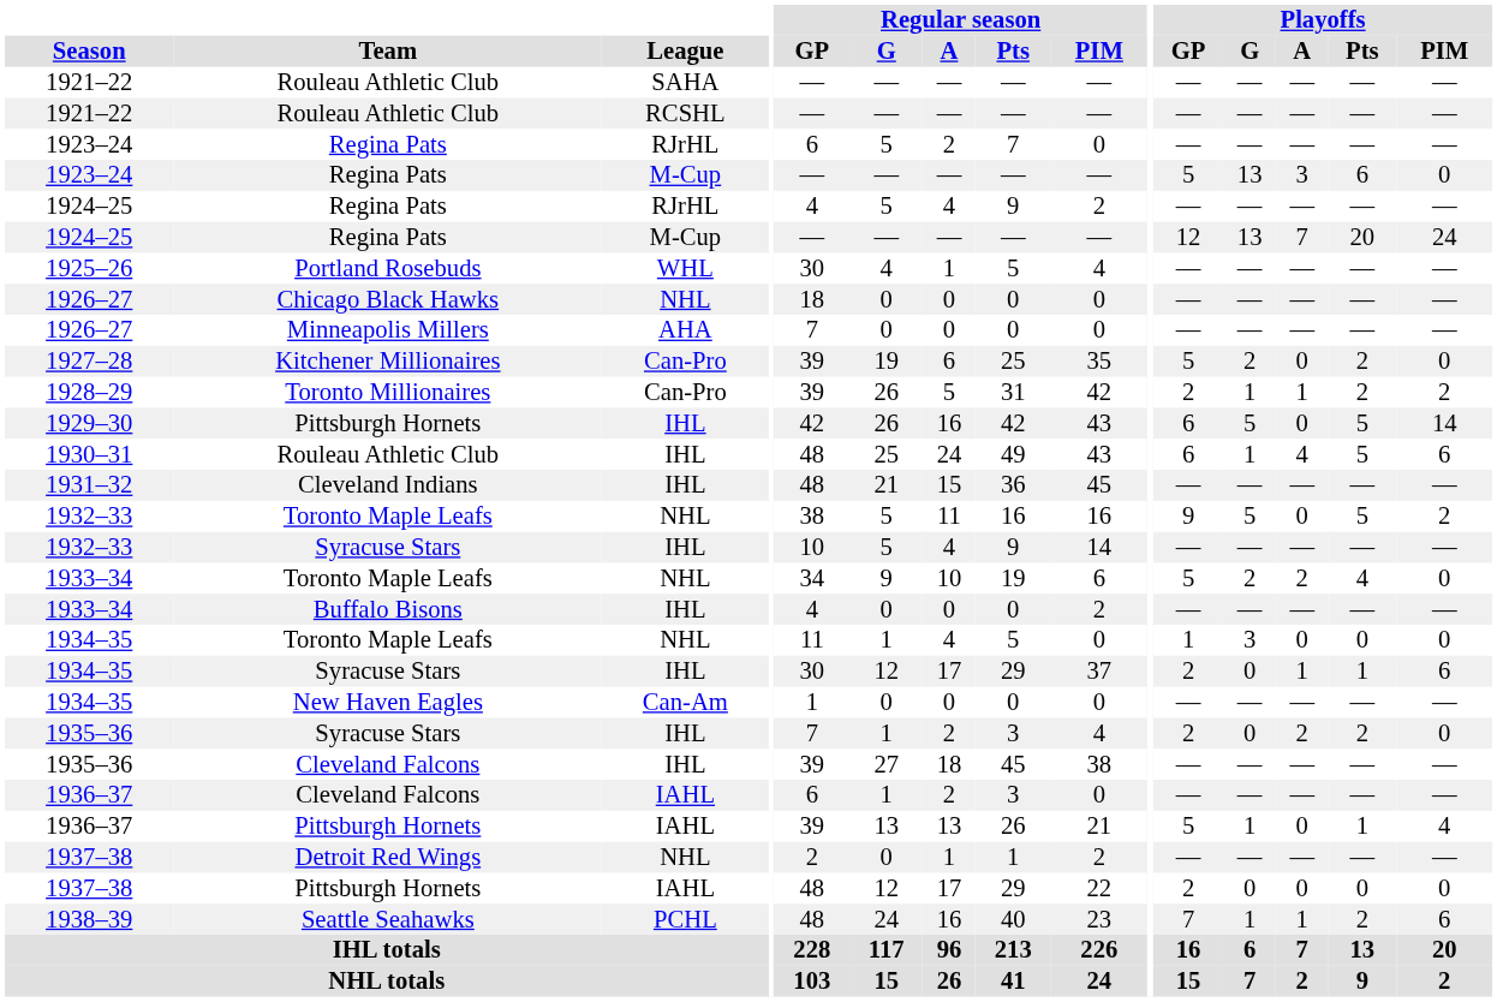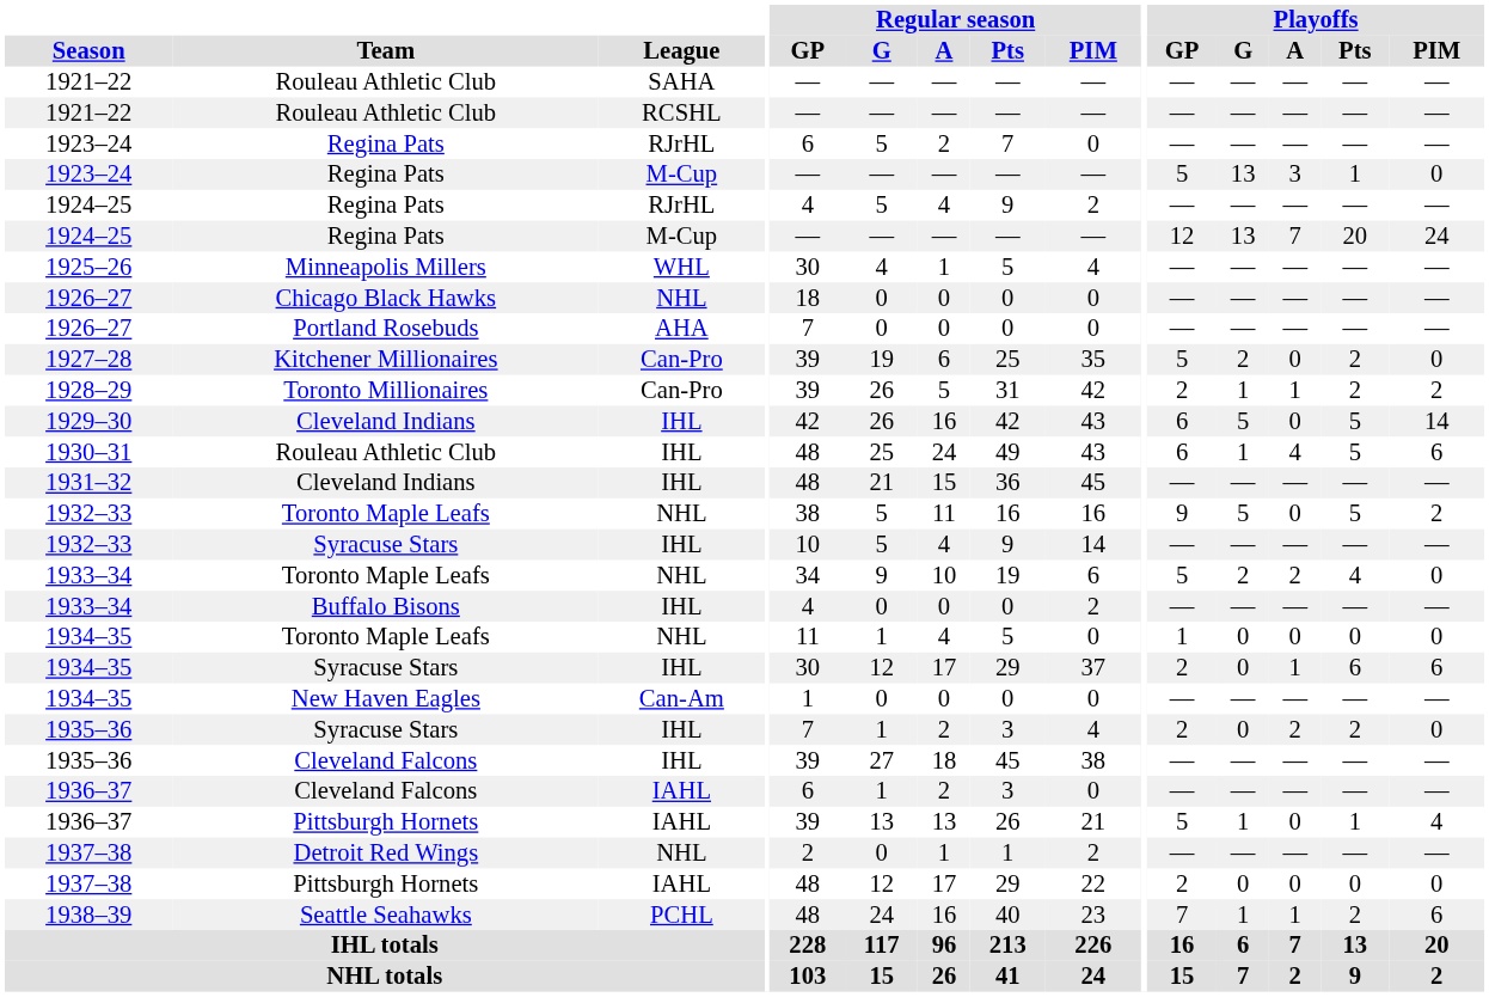 <table border="0" cellpadding="1" cellspacing="0" style="text-align:center; width:60em">
 <tr bgcolor="#e0e0e0">
 <th colspan="3" bgcolor="#ffffff"></th>
 <th rowspan="100" bgcolor="#ffffff"></th>
 <th colspan="5"><a href='#'>Regular season</a></th>
 <th rowspan="100" bgcolor="#ffffff"></th>
 <th colspan="5"><a href='#'>Playoffs</a></th>
 </tr>
 <tr bgcolor="#e0e0e0">
 <th><a href='#'>Season</a></th>
 <th>Team</th>
 <th>League</th>
 <th>GP</th>
 <th><a href='#'>G</a></th>
 <th><a href='#'>A</a></th>
 <th><a href='#'>Pts</a></th>
 <th><a href='#'>PIM</a></th>
 <th>GP</th>
 <th>G</th>
 <th>A</th>
 <th>Pts</th>
 <th>PIM</th>
 </tr>
 <tr>
 <td>1921–22</td>
 <td>Rouleau Athletic Club</td>
 <td>SAHA</td>
 <td>—</td>
 <td>—</td>
 <td>—</td>
 <td>—</td>
 <td>—</td>
 <td>—</td>
 <td>—</td>
 <td>—</td>
 <td>—</td>
 <td>—</td>
 </tr>
 <tr bgcolor="#f0f0f0">
 <td>1921–22</td>
 <td>Rouleau Athletic Club</td>
 <td>RCSHL</td>
 <td>—</td>
 <td>—</td>
 <td>—</td>
 <td>—</td>
 <td>—</td>
 <td>—</td>
 <td>—</td>
 <td>—</td>
 <td>—</td>
 <td>—</td>
 </tr>
 <tr>
 <td>1923–24</td>
 <td><a href='#'>Regina Pats</a></td>
 <td>RJrHL</td>
 <td>6</td>
 <td>5</td>
 <td>2</td>
 <td>7</td>
 <td>0</td>
 <td>—</td>
 <td>—</td>
 <td>—</td>
 <td>—</td>
 <td>—</td>
 </tr>
 <tr bgcolor="#f0f0f0">
 <td><a href='#'>1923–24</a></td>
 <td>Regina Pats</td>
 <td><a href='#'>M-Cup</a></td>
 <td>—</td>
 <td>—</td>
 <td>—</td>
 <td>—</td>
 <td>—</td>
 <td>5</td>
 <td>13</td>
 <td>3</td>
-<td>6</td>
+<td>1</td>
 <td>0</td>
 </tr>
 <tr>
 <td>1924–25</td>
 <td>Regina Pats</td>
 <td>RJrHL</td>
 <td>4</td>
 <td>5</td>
 <td>4</td>
 <td>9</td>
 <td>2</td>
 <td>—</td>
 <td>—</td>
 <td>—</td>
 <td>—</td>
 <td>—</td>
 </tr>
 <tr bgcolor="#f0f0f0">
 <td><a href='#'>1924–25</a></td>
 <td>Regina Pats</td>
 <td>M-Cup</td>
 <td>—</td>
 <td>—</td>
 <td>—</td>
 <td>—</td>
 <td>—</td>
 <td>12</td>
 <td>13</td>
 <td>7</td>
 <td>20</td>
 <td>24</td>
 </tr>
 <tr>
 <td><a href='#'>1925–26</a></td>
-<td><a href='#'>Portland Rosebuds</a></td>
+<td><a href='#'>Minneapolis Millers</a></td>
 <td><a href='#'>WHL</a></td>
 <td>30</td>
 <td>4</td>
 <td>1</td>
 <td>5</td>
 <td>4</td>
 <td>—</td>
 <td>—</td>
 <td>—</td>
 <td>—</td>
 <td>—</td>
 </tr>
 <tr bgcolor="#f0f0f0">
 <td><a href='#'>1926–27</a></td>
 <td><a href='#'>Chicago Black Hawks</a></td>
 <td><a href='#'>NHL</a></td>
 <td>18</td>
 <td>0</td>
 <td>0</td>
 <td>0</td>
 <td>0</td>
 <td>—</td>
 <td>—</td>
 <td>—</td>
 <td>—</td>
 <td>—</td>
 </tr>
 <tr>
 <td><a href='#'>1926–27</a></td>
-<td><a href='#'>Minneapolis Millers</a></td>
+<td><a href='#'>Portland Rosebuds</a></td>
 <td><a href='#'>AHA</a></td>
 <td>7</td>
 <td>0</td>
 <td>0</td>
 <td>0</td>
 <td>0</td>
 <td>—</td>
 <td>—</td>
 <td>—</td>
 <td>—</td>
 <td>—</td>
 </tr>
 <tr bgcolor="#f0f0f0">
 <td><a href='#'>1927–28</a></td>
 <td><a href='#'>Kitchener Millionaires</a></td>
 <td><a href='#'>Can-Pro</a></td>
 <td>39</td>
 <td>19</td>
 <td>6</td>
 <td>25</td>
 <td>35</td>
 <td>5</td>
 <td>2</td>
 <td>0</td>
 <td>2</td>
 <td>0</td>
 </tr>
 <tr>
 <td><a href='#'>1928–29</a></td>
 <td><a href='#'>Toronto Millionaires</a></td>
 <td>Can-Pro</td>
 <td>39</td>
 <td>26</td>
 <td>5</td>
 <td>31</td>
 <td>42</td>
 <td>2</td>
 <td>1</td>
 <td>1</td>
 <td>2</td>
 <td>2</td>
 </tr>
 <tr bgcolor="#f0f0f0">
 <td><a href='#'>1929–30</a></td>
-<td>Pittsburgh Hornets</td>
+<td><a href='#'>Cleveland Indians</a></td>
 <td><a href='#'>IHL</a></td>
 <td>42</td>
 <td>26</td>
 <td>16</td>
 <td>42</td>
 <td>43</td>
 <td>6</td>
 <td>5</td>
 <td>0</td>
 <td>5</td>
 <td>14</td>
 </tr>
 <tr>
 <td><a href='#'>1930–31</a></td>
 <td>Rouleau Athletic Club</td>
 <td>IHL</td>
 <td>48</td>
 <td>25</td>
 <td>24</td>
 <td>49</td>
 <td>43</td>
 <td>6</td>
 <td>1</td>
 <td>4</td>
 <td>5</td>
 <td>6</td>
 </tr>
 <tr bgcolor="#f0f0f0">
 <td><a href='#'>1931–32</a></td>
 <td>Cleveland Indians</td>
 <td>IHL</td>
 <td>48</td>
 <td>21</td>
 <td>15</td>
 <td>36</td>
 <td>45</td>
 <td>—</td>
 <td>—</td>
 <td>—</td>
 <td>—</td>
 <td>—</td>
 </tr>
 <tr>
 <td><a href='#'>1932–33</a></td>
 <td><a href='#'>Toronto Maple Leafs</a></td>
 <td>NHL</td>
 <td>38</td>
 <td>5</td>
 <td>11</td>
 <td>16</td>
 <td>16</td>
 <td>9</td>
 <td>5</td>
 <td>0</td>
 <td>5</td>
 <td>2</td>
 </tr>
 <tr bgcolor="#f0f0f0">
 <td><a href='#'>1932–33</a></td>
 <td><a href='#'>Syracuse Stars</a></td>
 <td>IHL</td>
 <td>10</td>
 <td>5</td>
 <td>4</td>
 <td>9</td>
 <td>14</td>
 <td>—</td>
 <td>—</td>
 <td>—</td>
 <td>—</td>
 <td>—</td>
 </tr>
 <tr>
 <td><a href='#'>1933–34</a></td>
 <td>Toronto Maple Leafs</td>
 <td>NHL</td>
 <td>34</td>
 <td>9</td>
 <td>10</td>
 <td>19</td>
 <td>6</td>
 <td>5</td>
 <td>2</td>
 <td>2</td>
 <td>4</td>
 <td>0</td>
 </tr>
 <tr bgcolor="#f0f0f0">
 <td><a href='#'>1933–34</a></td>
 <td><a href='#'>Buffalo Bisons</a></td>
 <td>IHL</td>
 <td>4</td>
 <td>0</td>
 <td>0</td>
 <td>0</td>
 <td>2</td>
 <td>—</td>
 <td>—</td>
 <td>—</td>
 <td>—</td>
 <td>—</td>
 </tr>
 <tr>
 <td><a href='#'>1934–35</a></td>
 <td>Toronto Maple Leafs</td>
 <td>NHL</td>
 <td>11</td>
 <td>1</td>
 <td>4</td>
 <td>5</td>
 <td>0</td>
 <td>1</td>
-<td>3</td>
+<td>0</td>
 <td>0</td>
 <td>0</td>
 <td>0</td>
 </tr>
 <tr bgcolor="#f0f0f0">
 <td><a href='#'>1934–35</a></td>
 <td>Syracuse Stars</td>
 <td>IHL</td>
 <td>30</td>
 <td>12</td>
 <td>17</td>
 <td>29</td>
 <td>37</td>
 <td>2</td>
 <td>0</td>
 <td>1</td>
-<td>1</td>
+<td>6</td>
 <td>6</td>
 </tr>
 <tr>
 <td><a href='#'>1934–35</a></td>
 <td><a href='#'>New Haven Eagles</a></td>
 <td><a href='#'>Can-Am</a></td>
 <td>1</td>
 <td>0</td>
 <td>0</td>
 <td>0</td>
 <td>0</td>
 <td>—</td>
 <td>—</td>
 <td>—</td>
 <td>—</td>
 <td>—</td>
 </tr>
 <tr bgcolor="#f0f0f0">
 <td><a href='#'>1935–36</a></td>
 <td>Syracuse Stars</td>
 <td>IHL</td>
 <td>7</td>
 <td>1</td>
 <td>2</td>
 <td>3</td>
 <td>4</td>
 <td>2</td>
 <td>0</td>
 <td>2</td>
 <td>2</td>
 <td>0</td>
 </tr>
 <tr>
 <td>1935–36</td>
 <td><a href='#'>Cleveland Falcons</a></td>
 <td>IHL</td>
 <td>39</td>
 <td>27</td>
 <td>18</td>
 <td>45</td>
 <td>38</td>
 <td>—</td>
 <td>—</td>
 <td>—</td>
 <td>—</td>
 <td>—</td>
 </tr>
 <tr bgcolor="#f0f0f0">
 <td><a href='#'>1936–37</a></td>
 <td>Cleveland Falcons</td>
 <td><a href='#'>IAHL</a></td>
 <td>6</td>
 <td>1</td>
 <td>2</td>
 <td>3</td>
 <td>0</td>
 <td>—</td>
 <td>—</td>
 <td>—</td>
 <td>—</td>
 <td>—</td>
 </tr>
 <tr>
 <td>1936–37</td>
 <td><a href='#'>Pittsburgh Hornets</a></td>
 <td>IAHL</td>
 <td>39</td>
 <td>13</td>
 <td>13</td>
 <td>26</td>
 <td>21</td>
 <td>5</td>
 <td>1</td>
 <td>0</td>
 <td>1</td>
 <td>4</td>
 </tr>
 <tr bgcolor="#f0f0f0">
 <td><a href='#'>1937–38</a></td>
 <td><a href='#'>Detroit Red Wings</a></td>
 <td>NHL</td>
 <td>2</td>
 <td>0</td>
 <td>1</td>
 <td>1</td>
 <td>2</td>
 <td>—</td>
 <td>—</td>
 <td>—</td>
 <td>—</td>
 <td>—</td>
 </tr>
 <tr>
 <td><a href='#'>1937–38</a></td>
 <td>Pittsburgh Hornets</td>
 <td>IAHL</td>
 <td>48</td>
 <td>12</td>
 <td>17</td>
 <td>29</td>
 <td>22</td>
 <td>2</td>
 <td>0</td>
 <td>0</td>
 <td>0</td>
 <td>0</td>
 </tr>
 <tr bgcolor="#f0f0f0">
 <td><a href='#'>1938–39</a></td>
 <td><a href='#'>Seattle Seahawks</a></td>
 <td><a href='#'>PCHL</a></td>
 <td>48</td>
 <td>24</td>
 <td>16</td>
 <td>40</td>
 <td>23</td>
 <td>7</td>
 <td>1</td>
 <td>1</td>
 <td>2</td>
 <td>6</td>
 </tr>
 <tr bgcolor="#e0e0e0">
 <th colspan="3">IHL totals</th>
 <th>228</th>
 <th>117</th>
 <th>96</th>
 <th>213</th>
 <th>226</th>
 <th>16</th>
 <th>6</th>
 <th>7</th>
 <th>13</th>
 <th>20</th>
 </tr>
 <tr bgcolor="#e0e0e0">
 <th colspan="3">NHL totals</th>
 <th>103</th>
 <th>15</th>
 <th>26</th>
 <th>41</th>
 <th>24</th>
 <th>15</th>
 <th>7</th>
 <th>2</th>
 <th>9</th>
 <th>2</th>
 </tr>
 </table>
